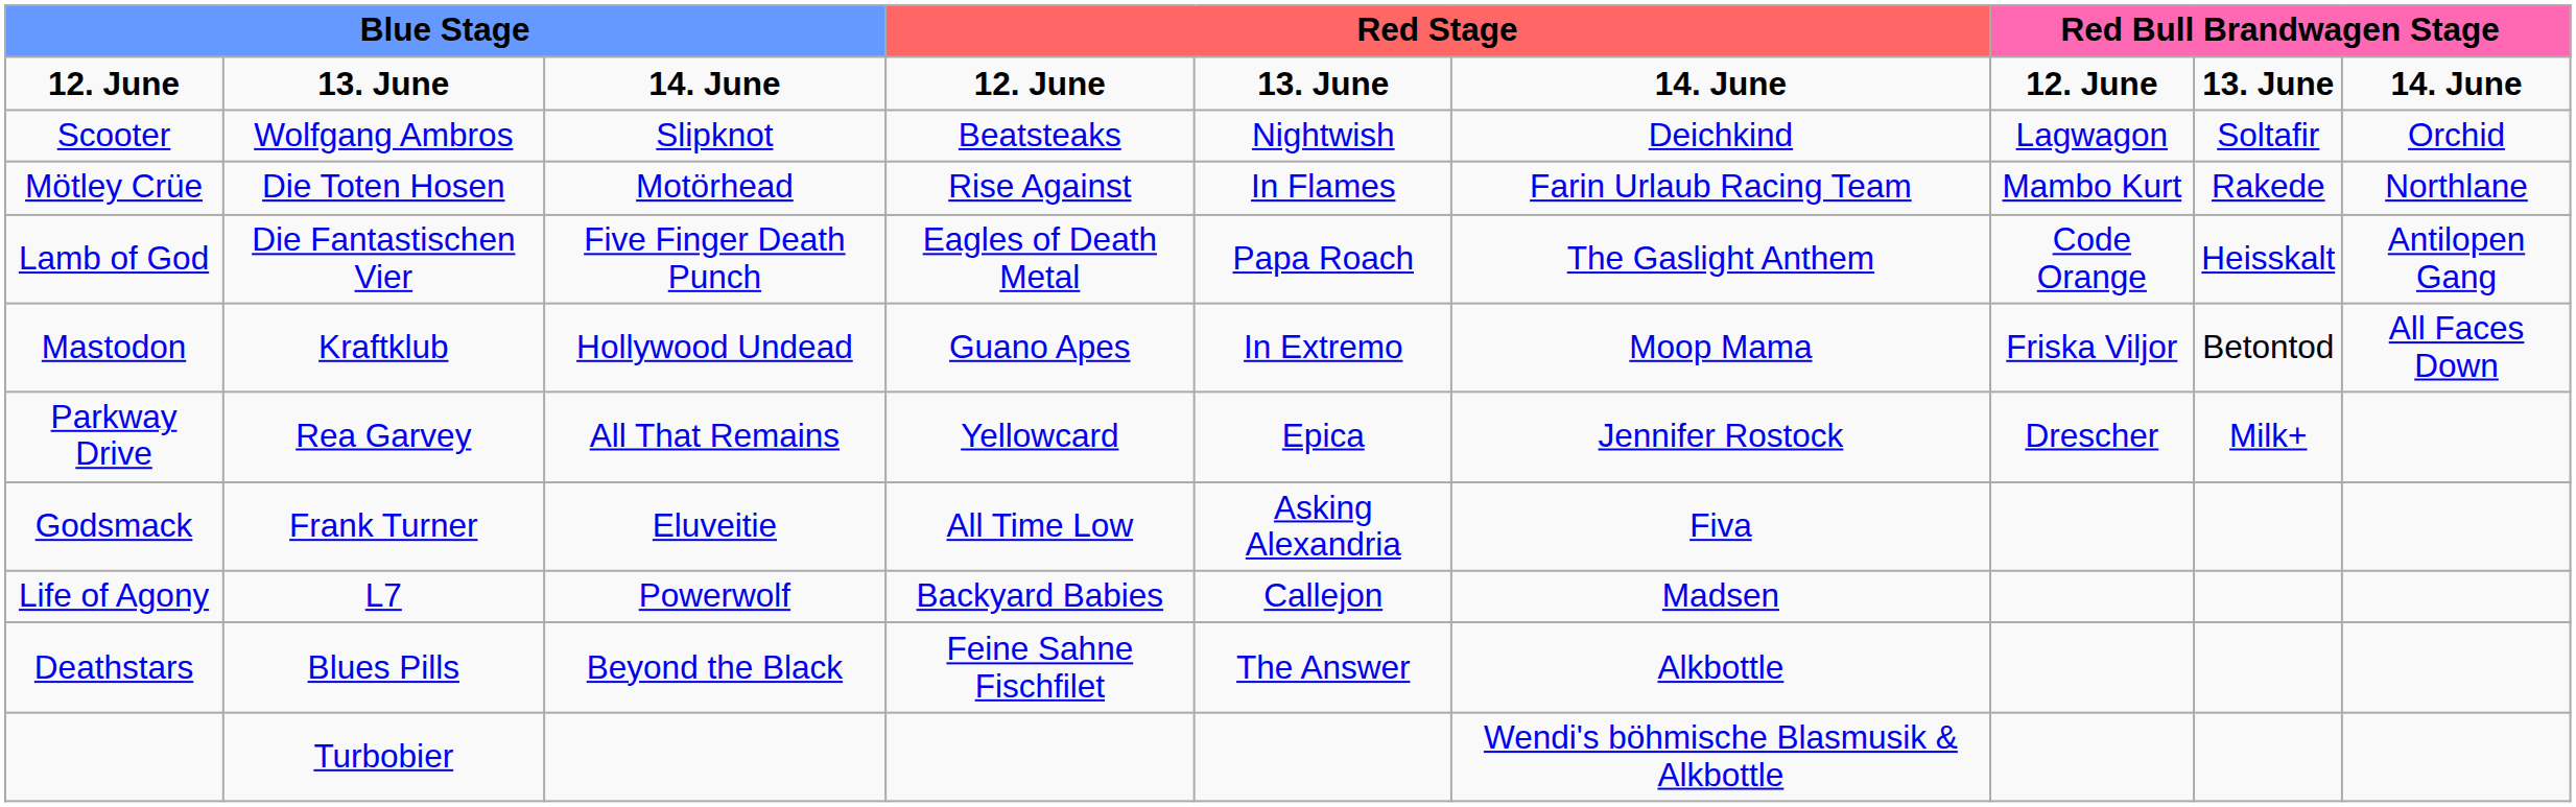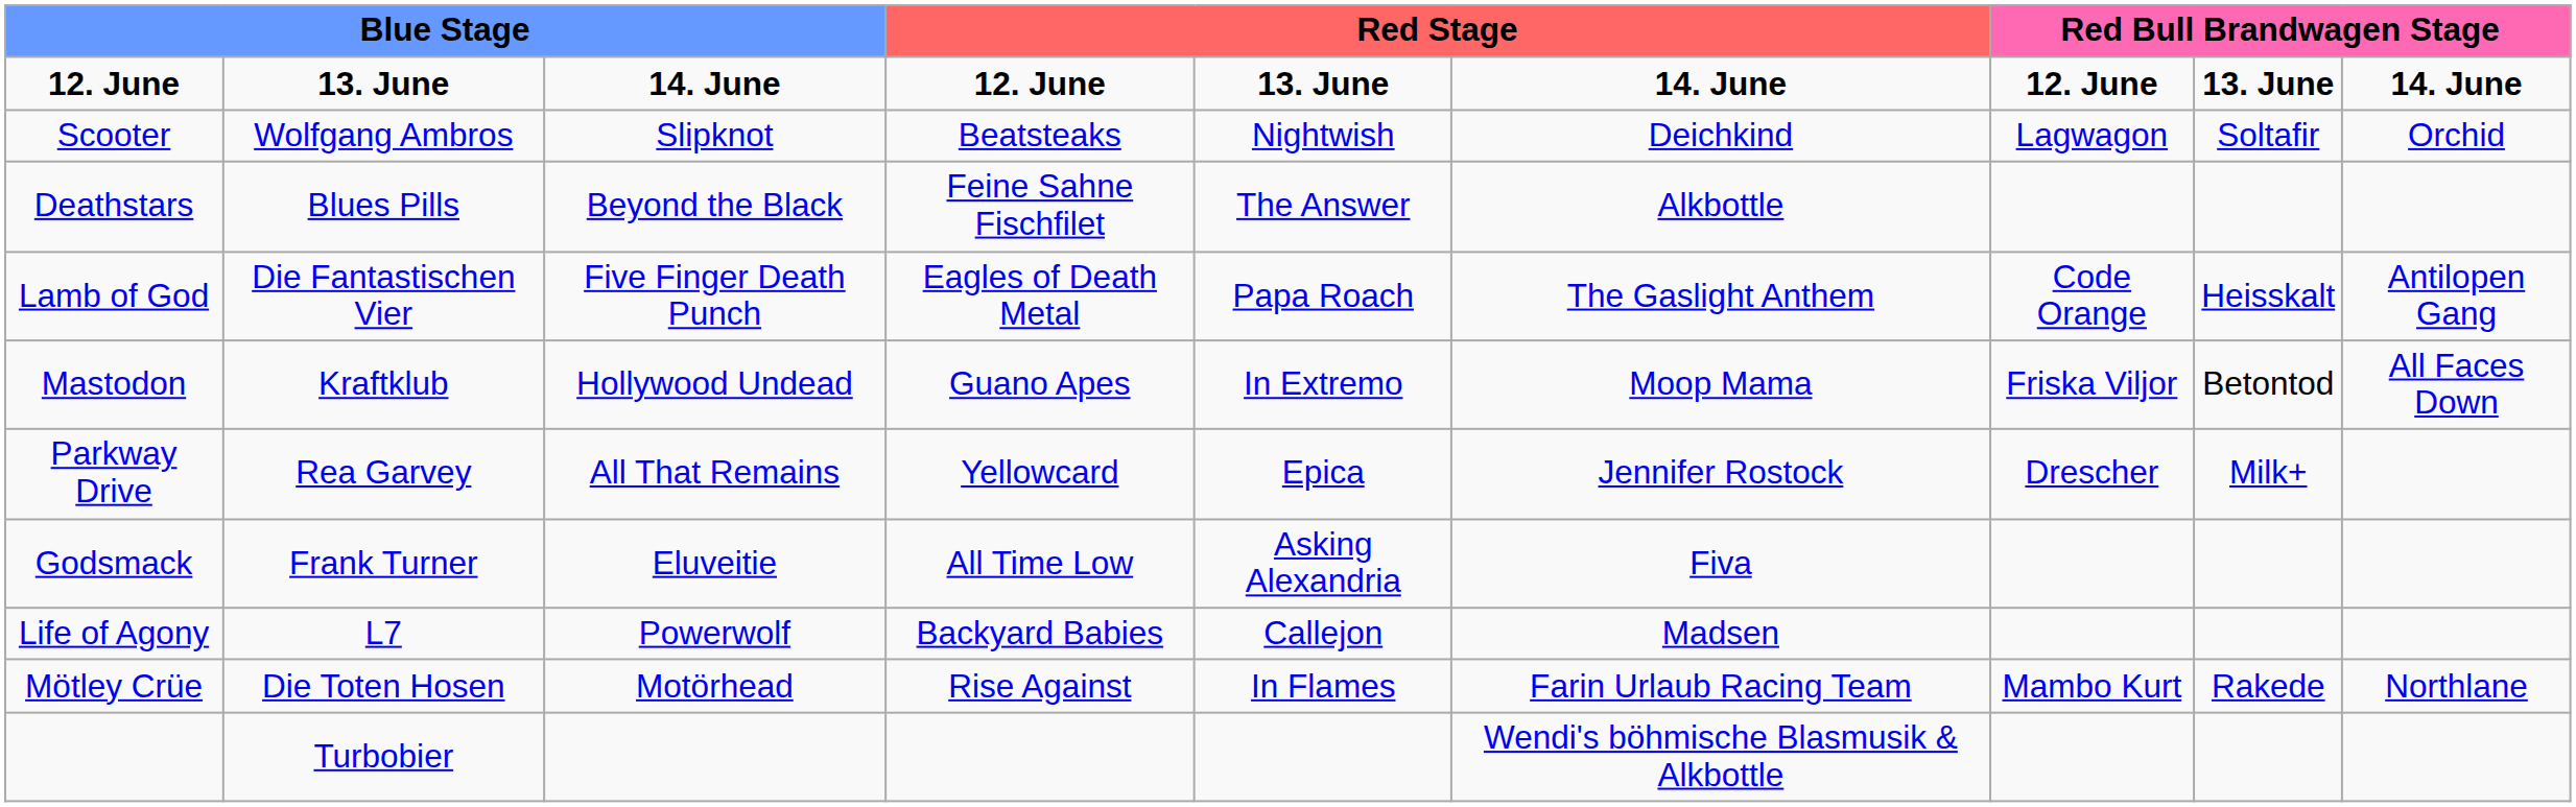 <table class="wikitable" style="text-align:center">
 <tr>
 <th colspan="3" style="background-color:#6699FF"><strong>Blue Stage</strong></th>
 <th colspan="3" style="background-color:#FF6666"><strong>Red Stage</strong></th>
 <th colspan="3" style="background-color:#FF69B4"><strong>Red Bull Brandwagen Stage</strong></th>
 </tr>
 <tr>
 <td><strong>12. June</strong></td>
 <td><strong>13. June</strong></td>
 <td><strong>14. June</strong></td>
 <td><strong>12. June</strong></td>
 <td><strong>13. June</strong></td>
 <td><strong>14. June</strong></td>
 <td><strong>12. June</strong></td>
 <td><strong>13. June</strong></td>
 <td><strong>14. June</strong></td>
 </tr>
 <tr>
 <td><a href='#'>Scooter</a></td>
 <td><a href='#'>Wolfgang Ambros</a></td>
 <td><a href='#'>Slipknot</a></td>
 <td><a href='#'>Beatsteaks</a></td>
 <td><a href='#'>Nightwish</a></td>
 <td><a href='#'>Deichkind</a></td>
 <td><a href='#'>Lagwagon</a></td>
 <td><a href='#'>Soltafir</a></td>
 <td><a href='#'>Orchid</a></td>
 </tr>
 <tr>
-<td><a href='#'>Mötley Crüe</a></td>
-<td><a href='#'>Die Toten Hosen</a></td>
-<td><a href='#'>Motörhead</a></td>
-<td><a href='#'>Rise Against</a></td>
-<td><a href='#'>In Flames</a></td>
-<td><a href='#'>Farin Urlaub Racing Team</a></td>
-<td><a href='#'>Mambo Kurt</a></td>
-<td><a href='#'>Rakede</a></td>
-<td><a href='#'>Northlane</a></td>
+<td><a href='#'>Deathstars</a></td>
+<td><a href='#'>Blues Pills</a></td>
+<td><a href='#'>Beyond the Black</a></td>
+<td><a href='#'>Feine Sahne Fischfilet</a></td>
+<td><a href='#'>The Answer</a></td>
+<td><a href='#'>Alkbottle</a></td>
+<td></td>
+<td></td>
+<td></td>
 </tr>
 <tr>
 <td><a href='#'>Lamb of God</a></td>
 <td><a href='#'>Die Fantastischen Vier</a></td>
 <td><a href='#'>Five Finger Death Punch</a></td>
 <td><a href='#'>Eagles of Death Metal</a></td>
 <td><a href='#'>Papa Roach</a></td>
 <td><a href='#'>The Gaslight Anthem</a></td>
 <td><a href='#'>Code Orange</a></td>
 <td><a href='#'>Heisskalt</a></td>
 <td><a href='#'>Antilopen Gang</a></td>
 </tr>
 <tr>
 <td><a href='#'>Mastodon</a></td>
 <td><a href='#'>Kraftklub</a></td>
 <td><a href='#'>Hollywood Undead</a></td>
 <td><a href='#'>Guano Apes</a></td>
 <td><a href='#'>In Extremo</a></td>
 <td><a href='#'>Moop Mama</a></td>
 <td><a href='#'>Friska Viljor</a></td>
 <td>Betontod</td>
 <td><a href='#'>All Faces Down</a></td>
 </tr>
 <tr>
 <td><a href='#'>Parkway Drive</a></td>
 <td><a href='#'>Rea Garvey</a></td>
 <td><a href='#'>All That Remains</a></td>
 <td><a href='#'>Yellowcard</a></td>
 <td><a href='#'>Epica</a></td>
 <td><a href='#'>Jennifer Rostock</a></td>
 <td><a href='#'>Drescher</a></td>
 <td><a href='#'>Milk+</a></td>
 <td></td>
 </tr>
 <tr>
 <td><a href='#'>Godsmack</a></td>
 <td><a href='#'>Frank Turner</a></td>
 <td><a href='#'>Eluveitie</a></td>
 <td><a href='#'>All Time Low</a></td>
 <td><a href='#'>Asking Alexandria</a></td>
 <td><a href='#'>Fiva</a></td>
 <td></td>
 <td></td>
 <td></td>
 </tr>
 <tr>
 <td><a href='#'>Life of Agony</a></td>
 <td><a href='#'>L7</a></td>
 <td><a href='#'>Powerwolf</a></td>
 <td><a href='#'>Backyard Babies</a></td>
 <td><a href='#'>Callejon</a></td>
 <td><a href='#'>Madsen</a></td>
 <td></td>
 <td></td>
 <td></td>
 </tr>
 <tr>
-<td><a href='#'>Deathstars</a></td>
-<td><a href='#'>Blues Pills</a></td>
-<td><a href='#'>Beyond the Black</a></td>
-<td><a href='#'>Feine Sahne Fischfilet</a></td>
-<td><a href='#'>The Answer</a></td>
-<td><a href='#'>Alkbottle</a></td>
-<td></td>
-<td></td>
-<td></td>
+<td><a href='#'>Mötley Crüe</a></td>
+<td><a href='#'>Die Toten Hosen</a></td>
+<td><a href='#'>Motörhead</a></td>
+<td><a href='#'>Rise Against</a></td>
+<td><a href='#'>In Flames</a></td>
+<td><a href='#'>Farin Urlaub Racing Team</a></td>
+<td><a href='#'>Mambo Kurt</a></td>
+<td><a href='#'>Rakede</a></td>
+<td><a href='#'>Northlane</a></td>
 </tr>
 <tr>
 <td></td>
 <td><a href='#'>Turbobier</a></td>
 <td></td>
 <td></td>
 <td></td>
 <td><a href='#'>Wendi's böhmische Blasmusik & Alkbottle</a></td>
 <td></td>
 <td></td>
 <td></td>
 </tr>
 </table>
